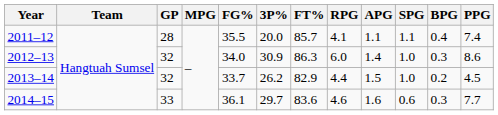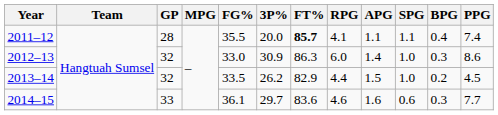 <table class="wikitable sortable">
 <tr>
 <th>Year</th>
 <th>Team</th>
 <th>GP</th>
 <th>MPG</th>
 <th>FG%</th>
 <th>3P%</th>
 <th>FT%</th>
 <th>RPG</th>
 <th>APG</th>
 <th>SPG</th>
 <th>BPG</th>
 <th>PPG</th>
 </tr>
 <tr>
 <td><a href='#'>2011–12</a></td>
 <td rowspan="7"><a href='#'>Hangtuah Sumsel</a></td>
 <td>28</td>
 <td rowspan="4">–</td>
 <td>35.5</td>
 <td>20.0</td>
-<td>85.7</td>
+<td><strong>85.7</strong></td>
 <td>4.1</td>
 <td>1.1</td>
 <td>1.1</td>
 <td>0.4</td>
 <td>7.4</td>
 </tr>
 <tr>
 <td><a href='#'>2012–13</a></td>
 <td>32</td>
-<td>34.0</td>
+<td>33.0</td>
 <td>30.9</td>
 <td>86.3</td>
 <td>6.0</td>
 <td>1.4</td>
 <td>1.0</td>
 <td>0.3</td>
 <td>8.6</td>
 </tr>
 <tr>
 <td><a href='#'>2013–14</a></td>
 <td>32</td>
-<td>33.7</td>
+<td>33.5</td>
 <td>26.2</td>
 <td>82.9</td>
 <td>4.4</td>
 <td>1.5</td>
 <td>1.0</td>
 <td>0.2</td>
 <td>4.5</td>
 </tr>
 <tr>
 <td><a href='#'>2014–15</a></td>
 <td>33</td>
 <td>36.1</td>
 <td>29.7</td>
 <td>83.6</td>
 <td>4.6</td>
 <td>1.6</td>
 <td>0.6</td>
 <td>0.3</td>
 <td>7.7</td>
 </tr>
 </table>
